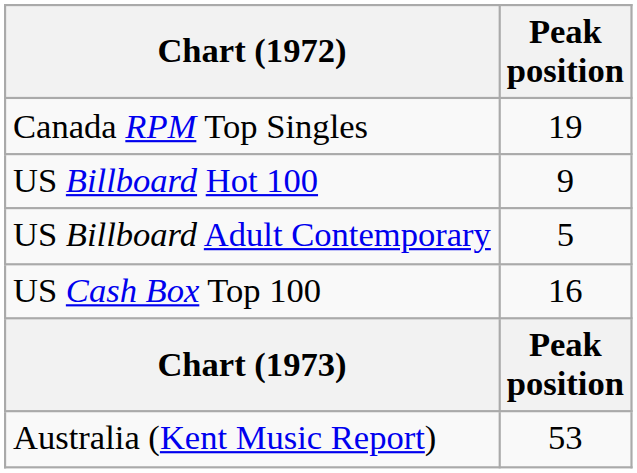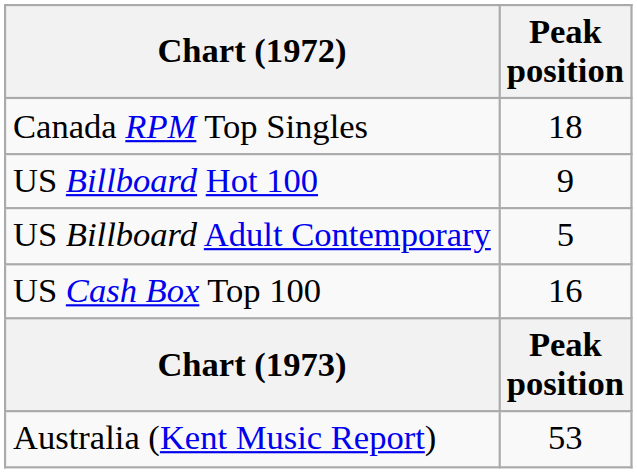 <table class="wikitable sortable">
 <tr>
 <th>Chart (1972)</th>
 <th>Peak<br>position</th>
 </tr>
 <tr>
 <td>Canada <em><a href='#'>RPM</a></em> Top Singles</td>
-<td style="text-align:center;">19</td>
+<td style="text-align:center;">18</td>
 </tr>
 <tr>
 <td>US <em><a href='#'>Billboard</a></em> <a href='#'>Hot 100</a></td>
 <td style="text-align:center;">9</td>
 </tr>
 <tr>
 <td>US <em>Billboard</em> <a href='#'>Adult Contemporary</a></td>
 <td style="text-align:center;">5</td>
 </tr>
 <tr>
 <td>US <a href='#'><em>Cash Box</em></a> Top 100</td>
 <td align="center">16</td>
 </tr>
 <tr>
 <th>Chart (1973)</th>
 <th>Peak<br>position</th>
 </tr>
 <tr>
 <td>Australia (<a href='#'>Kent Music Report</a>)</td>
 <td style="text-align:center;">53</td>
 </tr>
 </table>
